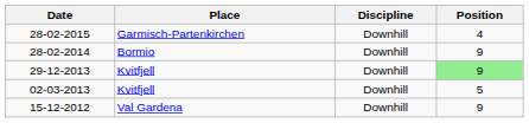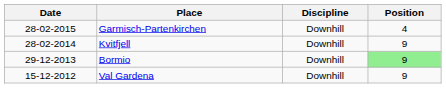 <table class="wikitable" width=40% style="font-size:90%; text-align:center;">
 <tr>
 <th>Date</th>
 <th>Place</th>
 <th>Discipline</th>
 <th>Position</th>
 </tr>
 <tr>
 <td>28-02-2015</td>
 <td align=left> <a href='#'>Garmisch-Partenkirchen</a></td>
 <td>Downhill</td>
 <td>4</td>
 </tr>
 <tr>
 <td>28-02-2014</td>
-<td align=left> <a href='#'>Bormio</a></td>
+<td align=left> <a href='#'>Kvitfjell</a></td>
 <td>Downhill</td>
 <td>9</td>
 </tr>
 <tr>
 <td>29-12-2013</td>
-<td align=left> <a href='#'>Kvitfjell</a></td>
+<td align=left> <a href='#'>Bormio</a></td>
 <td>Downhill</td>
 <td style="background: lightgreen;">9</td>
-</tr>
-<tr>
-<td>02-03-2013</td>
-<td align=left> <a href='#'>Kvitfjell</a></td>
-<td>Downhill</td>
-<td>5</td>
 </tr>
 <tr>
 <td>15-12-2012</td>
 <td align=left> <a href='#'>Val Gardena</a></td>
 <td>Downhill</td>
 <td>9</td>
 </tr>
 </table>
